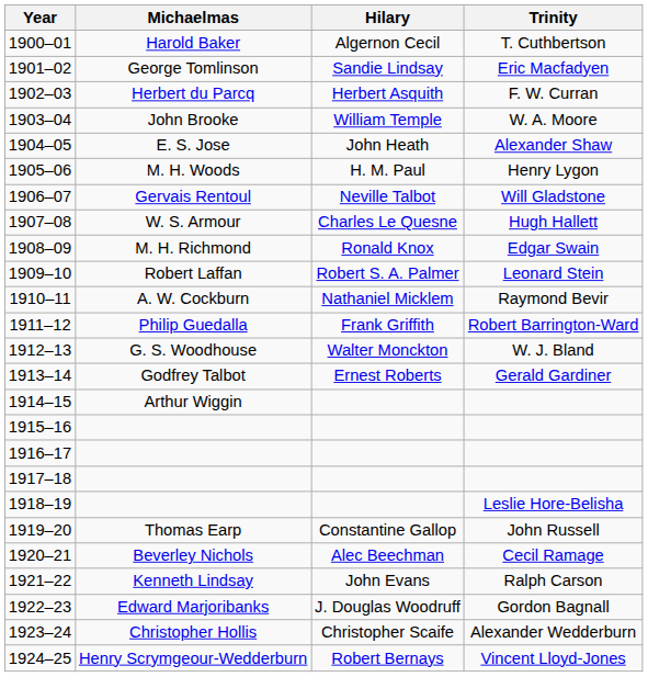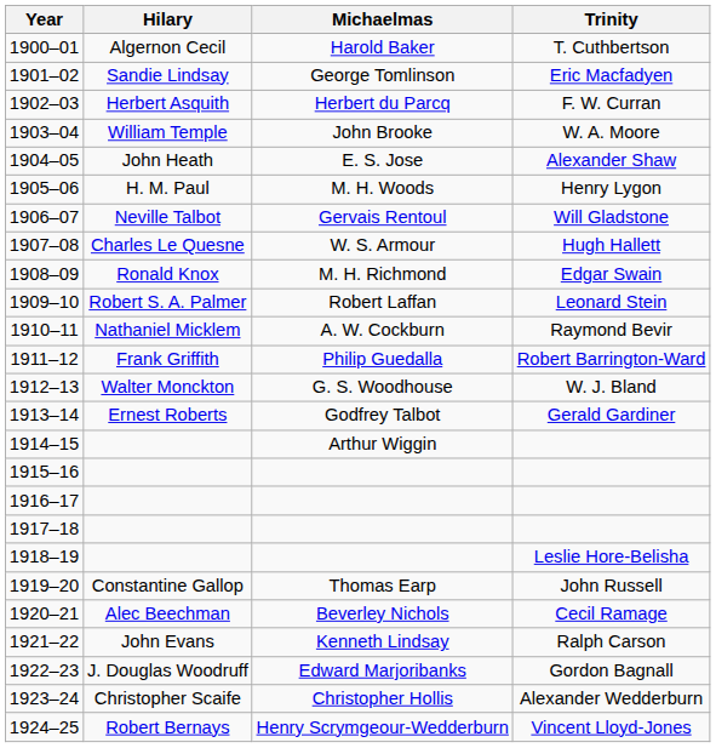 <table class="wikitable sortable">
 <tr>
 <th>Year</th>
+<th>Hilary</th>
 <th>Michaelmas</th>
-<th>Hilary</th>
 <th>Trinity</th>
 </tr>
 <tr>
 <td align="center">1900–01</td>
+<td align="center"> Algernon Cecil</td>
 <td align="center"> <a href='#'>Harold Baker</a></td>
-<td align="center"> Algernon Cecil</td>
 <td align="center"> T. Cuthbertson</td>
 </tr>
 <tr>
 <td align="center">1901–02</td>
+<td align="center"> <a href='#'>Sandie Lindsay</a></td>
 <td align="center"> George Tomlinson</td>
-<td align="center"> <a href='#'>Sandie Lindsay</a></td>
 <td align="center"> <a href='#'>Eric Macfadyen</a></td>
 </tr>
 <tr>
 <td align="center">1902–03</td>
+<td align="center"> <a href='#'>Herbert Asquith</a></td>
 <td align="center"> <a href='#'>Herbert du Parcq</a></td>
-<td align="center"> <a href='#'>Herbert Asquith</a></td>
 <td align="center"> F. W. Curran</td>
 </tr>
 <tr>
 <td align="center">1903–04</td>
+<td align="center"> <a href='#'>William Temple</a></td>
 <td align="center"> John Brooke</td>
-<td align="center"> <a href='#'>William Temple</a></td>
 <td align="center"> W. A. Moore</td>
 </tr>
 <tr>
 <td align="center">1904–05</td>
+<td align="center"> John Heath</td>
 <td align="center"> E. S. Jose</td>
-<td align="center"> John Heath</td>
 <td align="center"> <a href='#'>Alexander Shaw</a></td>
 </tr>
 <tr>
 <td align="center">1905–06</td>
+<td align="center"> H. M. Paul</td>
 <td align="center"> M. H. Woods</td>
-<td align="center"> H. M. Paul</td>
 <td align="center"> Henry Lygon</td>
 </tr>
 <tr>
 <td align="center">1906–07</td>
+<td align="center"> <a href='#'>Neville Talbot</a></td>
 <td align="center"> <a href='#'>Gervais Rentoul</a></td>
-<td align="center"> <a href='#'>Neville Talbot</a></td>
 <td align="center"> <a href='#'>Will Gladstone</a></td>
 </tr>
 <tr>
 <td align="center">1907–08</td>
+<td align="center"> <a href='#'>Charles Le Quesne</a></td>
 <td align="center"> W. S. Armour</td>
-<td align="center"> <a href='#'>Charles Le Quesne</a></td>
 <td align="center"> <a href='#'>Hugh Hallett</a></td>
 </tr>
 <tr>
 <td align="center">1908–09</td>
+<td align="center"> <a href='#'>Ronald Knox</a></td>
 <td align="center"> M. H. Richmond</td>
-<td align="center"> <a href='#'>Ronald Knox</a></td>
 <td align="center"> <a href='#'>Edgar Swain</a></td>
 </tr>
 <tr>
 <td align="center">1909–10</td>
+<td align="center"> <a href='#'>Robert S. A. Palmer</a></td>
 <td align="center"> Robert Laffan</td>
-<td align="center"> <a href='#'>Robert S. A. Palmer</a></td>
 <td align="center"> <a href='#'>Leonard Stein</a></td>
 </tr>
 <tr>
 <td align="center">1910–11</td>
+<td align="center"> <a href='#'>Nathaniel Micklem</a></td>
 <td align="center"> A. W. Cockburn</td>
-<td align="center"> <a href='#'>Nathaniel Micklem</a></td>
 <td align="center"> Raymond Bevir</td>
 </tr>
 <tr>
 <td align="center">1911–12</td>
+<td align="center"> <a href='#'>Frank Griffith</a></td>
 <td align="center"> <a href='#'>Philip Guedalla</a></td>
-<td align="center"> <a href='#'>Frank Griffith</a></td>
 <td align="center"> <a href='#'>Robert Barrington-Ward</a></td>
 </tr>
 <tr>
 <td align="center">1912–13</td>
+<td align="center"> <a href='#'>Walter Monckton</a></td>
 <td align="center"> G. S. Woodhouse</td>
-<td align="center"> <a href='#'>Walter Monckton</a></td>
 <td align="center"> W. J. Bland</td>
 </tr>
 <tr>
 <td align="center">1913–14</td>
+<td align="center"> <a href='#'>Ernest Roberts</a></td>
 <td align="center"> Godfrey Talbot</td>
-<td align="center"> <a href='#'>Ernest Roberts</a></td>
 <td align="center"> <a href='#'>Gerald Gardiner</a></td>
 </tr>
 <tr>
 <td align="center">1914–15</td>
+<td align="center"></td>
 <td align="center"> Arthur Wiggin</td>
-<td align="center"></td>
 <td align="center"></td>
 </tr>
 <tr>
 <td align="center">1915–16</td>
 <td align="center"></td>
 <td align="center"></td>
 <td align="center"></td>
 </tr>
 <tr>
 <td align="center">1916–17</td>
 <td align="center"></td>
 <td align="center"></td>
 <td align="center"></td>
 </tr>
 <tr>
 <td align="center">1917–18</td>
 <td align="center"></td>
 <td align="center"></td>
 <td align="center"></td>
 </tr>
 <tr>
 <td align="center">1918–19</td>
 <td align="center"></td>
 <td align="center"></td>
 <td align="center"> <a href='#'>Leslie Hore-Belisha</a></td>
 </tr>
 <tr>
 <td align="center">1919–20</td>
+<td align="center"> Constantine Gallop</td>
 <td align="center"> Thomas Earp</td>
-<td align="center"> Constantine Gallop</td>
 <td align="center"> John Russell</td>
 </tr>
 <tr>
 <td align="center">1920–21</td>
+<td align="center"> <a href='#'>Alec Beechman</a></td>
 <td align="center"> <a href='#'>Beverley Nichols</a></td>
-<td align="center"> <a href='#'>Alec Beechman</a></td>
 <td align="center"> <a href='#'>Cecil Ramage</a></td>
 </tr>
 <tr>
 <td align="center">1921–22</td>
+<td align="center"> John Evans</td>
 <td align="center"> <a href='#'>Kenneth Lindsay</a></td>
-<td align="center"> John Evans</td>
 <td align="center"> Ralph Carson</td>
 </tr>
 <tr>
 <td align="center">1922–23</td>
+<td align="center"> J. Douglas Woodruff</td>
 <td align="center"> <a href='#'>Edward Marjoribanks</a></td>
-<td align="center"> J. Douglas Woodruff</td>
 <td align="center"> Gordon Bagnall</td>
 </tr>
 <tr>
 <td align="center">1923–24</td>
+<td align="center"> Christopher Scaife</td>
 <td align="center"> <a href='#'>Christopher Hollis</a></td>
-<td align="center"> Christopher Scaife</td>
 <td align="center"> Alexander Wedderburn</td>
 </tr>
 <tr>
 <td align="center">1924–25</td>
+<td align="center"> <a href='#'>Robert Bernays</a></td>
 <td align="center"> <a href='#'>Henry Scrymgeour-Wedderburn</a></td>
-<td align="center"> <a href='#'>Robert Bernays</a></td>
 <td align="center"> <a href='#'>Vincent Lloyd-Jones</a></td>
 </tr>
 </table>
